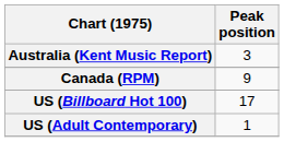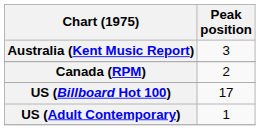 <table class="wikitable sortable plainrowheaders" style="text-align:center">
 <tr>
 <th>Chart (1975)</th>
 <th>Peak<br>position</th>
 </tr>
 <tr>
 <th scope="row">Australia (<a href='#'>Kent Music Report</a>)</th>
 <td>3</td>
 </tr>
 <tr>
 </tr>
 <tr>
 </tr>
 <tr>
 </tr>
 <tr>
 <th scope="row">Canada (<a href='#'>RPM</a>)</th>
-<td>9</td>
+<td>2</td>
 </tr>
 <tr>
 </tr>
 <tr>
 </tr>
 <tr>
 </tr>
 <tr>
 </tr>
 <tr>
 </tr>
 <tr>
 <th scope="row">US (<a href='#'><em>Billboard</em> Hot 100</a>)</th>
 <td>17</td>
 </tr>
 <tr>
 <th scope="row">US (<a href='#'>Adult Contemporary</a>)</th>
 <td>1</td>
 </tr>
 <tr>
 </tr>
 </table>
